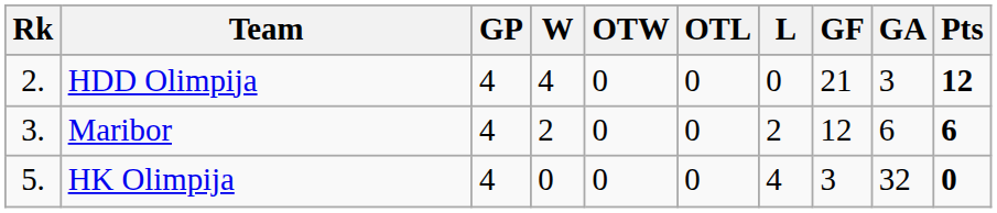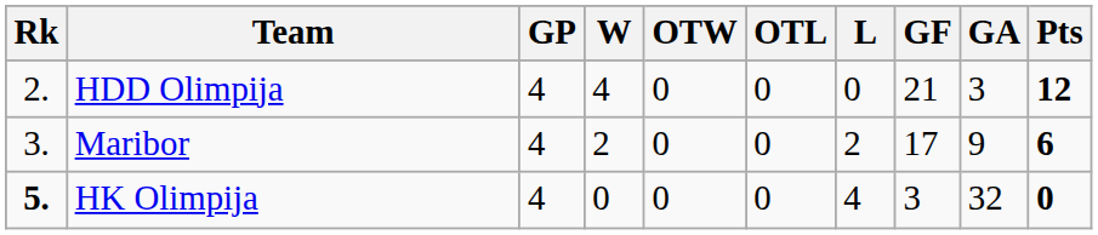 <table class="wikitable" style="text-align:left;">
 <tr>
 <th width=20>Rk</th>
 <th width=200>Team</th>
 <th width=20 abbr="Games Played">GP</th>
 <th width=20 abbr="Won">W</th>
 <th width=20 abbr="Overtimes Won">OTW</th>
 <th width=20 abbr="Overtime Lost">OTL</th>
 <th width=20 abbr="Lost">L</th>
 <th width=20 abbr="Goals for">GF</th>
 <th width=20 abbr="Goals against">GA</th>
 <th width=20 abbr="Points">Pts</th>
 </tr>
 <tr>
 <td style="text-align:center;">2.</td>
 <td><a href='#'>HDD Olimpija</a></td>
 <td>4</td>
 <td>4</td>
 <td>0</td>
 <td>0</td>
 <td>0</td>
 <td>21</td>
 <td>3</td>
 <td><strong>12</strong></td>
 </tr>
 <tr>
 <td style="text-align:center;">3.</td>
 <td><a href='#'>Maribor</a></td>
 <td>4</td>
 <td>2</td>
 <td>0</td>
 <td>0</td>
 <td>2</td>
-<td>12</td>
-<td>6</td>
+<td>17</td>
+<td>9</td>
 <td><strong>6</strong></td>
 </tr>
 <tr>
-<td style="text-align:center;">5.</td>
+<td style="text-align:center;"><strong>5.</strong></td>
 <td><a href='#'>HK Olimpija</a></td>
 <td>4</td>
 <td>0</td>
 <td>0</td>
 <td>0</td>
 <td>4</td>
 <td>3</td>
 <td>32</td>
 <td><strong>0</strong></td>
 </tr>
 </table>
